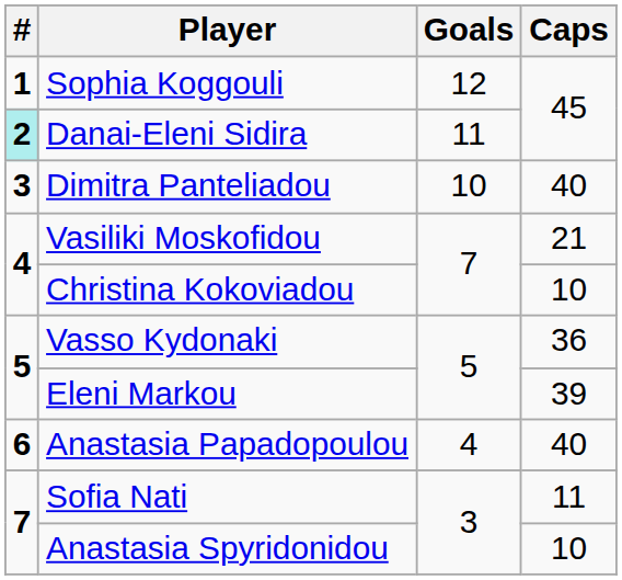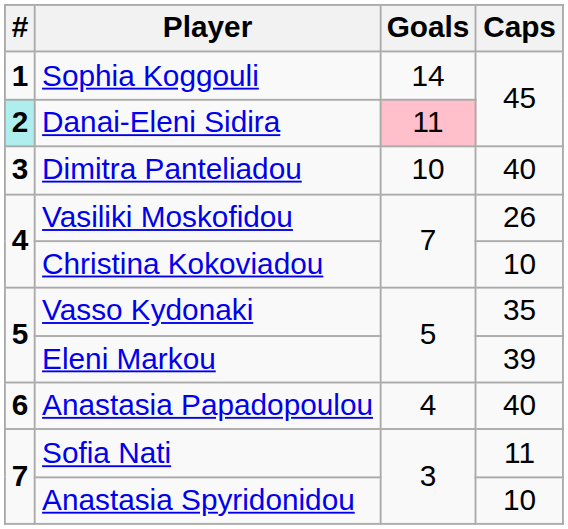 <table class="wikitable sortable">
 <tr>
 <th width =>#</th>
 <th width =>Player</th>
 <th width =>Goals</th>
 <th width =>Caps</th>
 </tr>
 <tr>
 <td style="text-align:center"><strong>1</strong></td>
 <td><a href='#'>Sophia Koggouli</a></td>
-<td style="text-align:center">12</td>
+<td style="text-align:center">14</td>
 <td rowspan=2 style="text-align:center">45</td>
 </tr>
 <tr>
 <td style="background: paleturquoise; text-align:center"><strong>2</strong></td>
 <td><a href='#'>Danai-Eleni Sidira</a></td>
-<td style="text-align:center">11</td>
+<td style="background: pink; text-align:center">11</td>
 </tr>
 <tr>
 <td style="text-align:center"><strong>3</strong></td>
 <td><a href='#'>Dimitra Panteliadou</a></td>
 <td style="text-align:center">10</td>
 <td style="text-align:center">40</td>
 </tr>
 <tr>
 <td rowspan=2 style="text-align:center"><strong>4</strong></td>
 <td><a href='#'>Vasiliki Moskofidou</a></td>
 <td rowspan=2 style="text-align:center">7</td>
-<td style="text-align:center">21</td>
+<td style="text-align:center">26</td>
 </tr>
 <tr>
 <td><a href='#'>Christina Kokoviadou</a></td>
 <td style="text-align:center">10</td>
 </tr>
 <tr>
 <td rowspan=2 style="text-align:center"><strong>5</strong></td>
 <td><a href='#'>Vasso Kydonaki</a></td>
 <td rowspan=2 style="text-align:center">5</td>
-<td style="text-align:center">36</td>
+<td style="text-align:center">35</td>
 </tr>
 <tr>
 <td><a href='#'>Eleni Markou</a></td>
 <td style="text-align:center">39</td>
 </tr>
 <tr>
 <td style="text-align:center"><strong>6</strong></td>
 <td><a href='#'>Anastasia Papadopoulou</a></td>
 <td style="text-align:center">4</td>
 <td style="text-align:center">40</td>
 </tr>
 <tr>
 <td rowspan=2 style="text-align:center"><strong>7</strong></td>
 <td><a href='#'>Sofia Nati</a></td>
 <td rowspan=2 style="text-align:center">3</td>
 <td style="text-align:center">11</td>
 </tr>
 <tr>
 <td><a href='#'>Anastasia Spyridonidou</a></td>
 <td style="text-align:center">10</td>
 </tr>
 </table>
